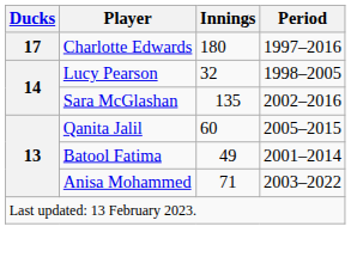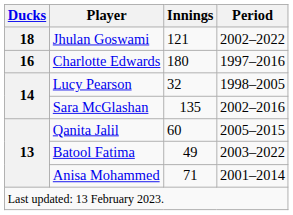 <table class="wikitable defaultcenter col2left">
 <tr>
 <th scope=col><a href='#'>Ducks</a></th>
 <th scope=col>Player</th>
 <th scope=col>Innings</th>
 <th scope=col>Period</th>
 </tr>
 <tr>
-<th scope=row>17</th>
+<th scope=row>18</th>
+<td> <a href='#'>Jhulan Goswami</a></td>
+<td>121</td>
+<td>2002–2022</td>
+</tr>
+<tr>
+<th scope=row>16</th>
 <td> <a href='#'>Charlotte Edwards</a></td>
 <td>180</td>
 <td>1997–2016</td>
 </tr>
 <tr>
 <th scope=row rowspan=2>14</th>
 <td> <a href='#'>Lucy Pearson</a></td>
 <td>32</td>
 <td>1998–2005</td>
 </tr>
 <tr>
 <td style="text-align:left;"> <a href='#'>Sara McGlashan</a></td>
 <td style="text-align:center;">135</td>
 <td>2002–2016</td>
 </tr>
 <tr>
 <th scope=row rowspan=3>13</th>
 <td> <a href='#'>Qanita Jalil</a></td>
 <td>60</td>
 <td>2005–2015</td>
 </tr>
 <tr>
 <td style="text-align:left;"> <a href='#'>Batool Fatima</a></td>
 <td style="text-align:center;">49</td>
-<td>2001–2014</td>
+<td>2003–2022</td>
 </tr>
 <tr>
 <td style="text-align:left;"> <a href='#'>Anisa Mohammed</a></td>
 <td style="text-align:center;">71</td>
-<td>2003–2022</td>
+<td>2001–2014</td>
 </tr>
 <tr>
 <td scope=row colspan=4 style="text-align:left;"><small>Last updated: 13 February 2023.</small></td>
 </tr>
 </table>
